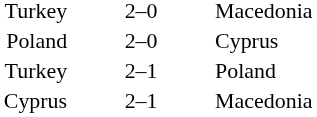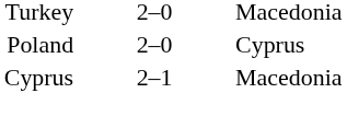 <table style="text-align:center">
 <tr>
 <th width=200></th>
 <th width=100></th>
 <th width=200></th>
 </tr>
 <tr>
 <td align=right>Turkey</td>
 <td>2–0</td>
 <td align=left>Macedonia</td>
 </tr>
 <tr>
 <td align=right>Poland</td>
 <td>2–0</td>
 <td align=left>Cyprus</td>
 </tr>
 <tr>
-<td align=right>Turkey</td>
-<td>2–1</td>
-<td align=left>Poland</td>
-</tr>
-<tr>
 <td align=right>Cyprus</td>
 <td>2–1</td>
 <td align=left>Macedonia</td>
 </tr>
 </table>
